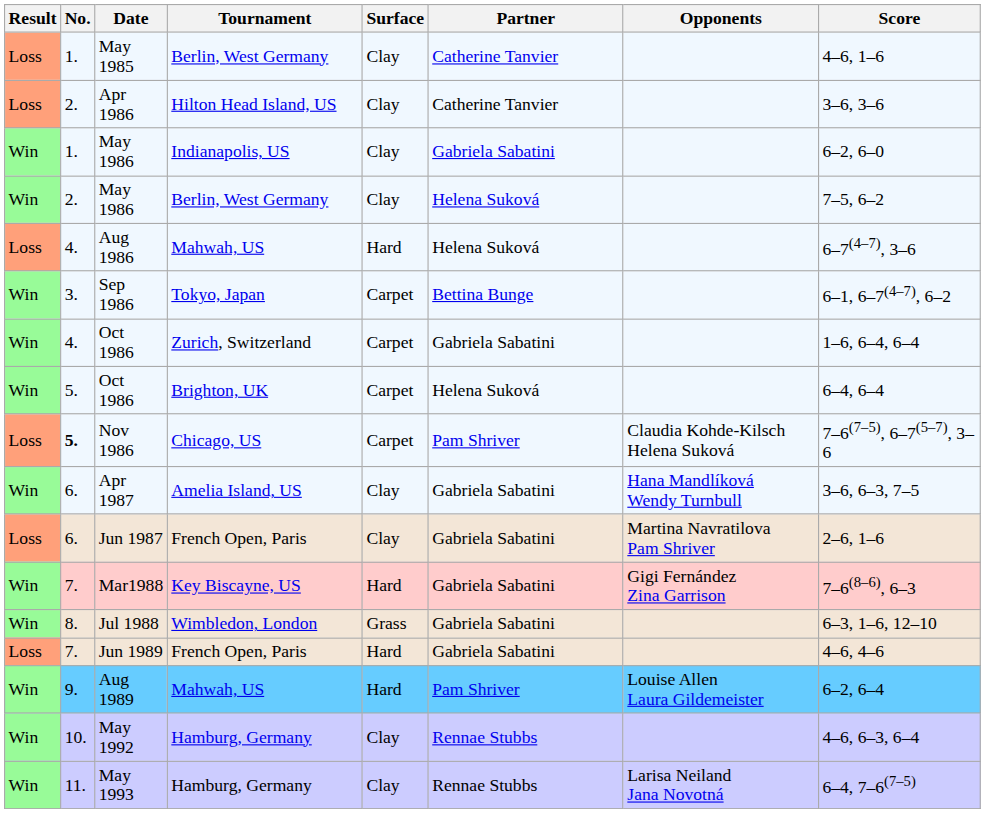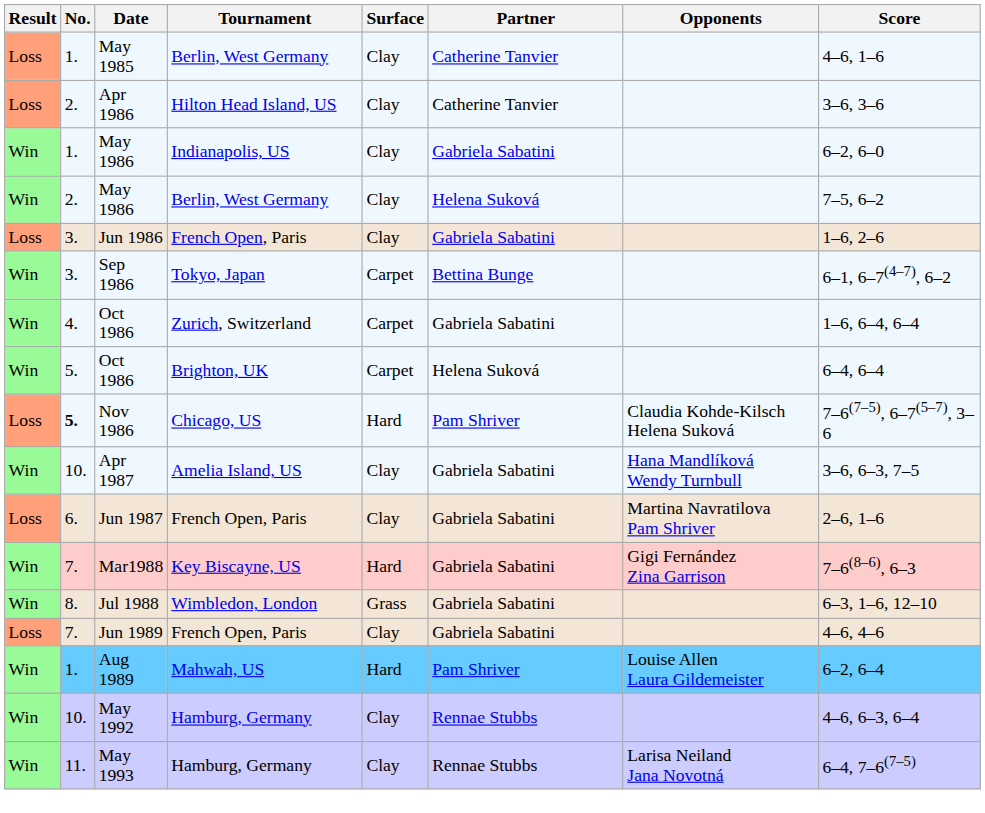 <table class="sortable wikitable">
 <tr>
 <th style="width:40px">Result</th>
 <th>No.</th>
 <th style="width:55px">Date</th>
 <th style="width:170px">Tournament</th>
 <th>Surface</th>
 <th style="width:170px">Partner</th>
 <th style="width:170px">Opponents</th>
 <th style="width:140px" class="unsortable">Score</th>
 </tr>
 <tr style="background:#f0f8ff;">
 <td style="background:#ffa07a;">Loss</td>
 <td>1.</td>
 <td>May 1985</td>
 <td><a href='#'>Berlin, West Germany</a></td>
 <td>Clay</td>
 <td> <a href='#'>Catherine Tanvier</a></td>
 <td></td>
 <td>4–6, 1–6</td>
 </tr>
 <tr style="background:#f0f8ff;">
 <td style="background:#ffa07a;">Loss</td>
 <td>2.</td>
 <td>Apr 1986</td>
 <td><a href='#'>Hilton Head Island, US</a></td>
 <td>Clay</td>
 <td> Catherine Tanvier</td>
 <td></td>
 <td>3–6, 3–6</td>
 </tr>
 <tr style="background:#f0f8ff;">
 <td style="background:#98fb98;">Win</td>
 <td>1.</td>
 <td>May 1986</td>
 <td><a href='#'>Indianapolis, US</a></td>
 <td>Clay</td>
 <td> <a href='#'>Gabriela Sabatini</a></td>
 <td></td>
 <td>6–2, 6–0</td>
 </tr>
 <tr style="background:#f0f8ff;">
 <td style="background:#98fb98;">Win</td>
 <td>2.</td>
 <td>May 1986</td>
 <td><a href='#'>Berlin, West Germany</a></td>
 <td>Clay</td>
 <td> <a href='#'>Helena Suková</a></td>
 <td></td>
 <td>7–5, 6–2</td>
 </tr>
-<tr style="background:#f0f8ff;">
+<tr style="background:#f3e6d7;">
 <td style="background:#ffa07a;">Loss</td>
-<td>4.</td>
-<td>Aug 1986</td>
-<td><a href='#'>Mahwah, US</a></td>
-<td>Hard</td>
-<td> Helena Suková</td>
+<td>3.</td>
+<td>Jun 1986</td>
+<td><a href='#'>French Open</a>, Paris</td>
+<td>Clay</td>
+<td> <a href='#'>Gabriela Sabatini</a></td>
 <td></td>
-<td>6–7<sup>(4–7)</sup>, 3–6</td>
+<td>1–6, 2–6</td>
 </tr>
 <tr style="background:#f0f8ff;">
 <td style="background:#98fb98;">Win</td>
 <td>3.</td>
 <td>Sep 1986</td>
 <td><a href='#'>Tokyo, Japan</a></td>
 <td>Carpet</td>
 <td> <a href='#'>Bettina Bunge</a></td>
 <td></td>
 <td>6–1, 6–7<sup>(4–7)</sup>, 6–2</td>
 </tr>
 <tr style="background:#f0f8ff;">
 <td style="background:#98fb98;">Win</td>
 <td>4.</td>
 <td>Oct 1986</td>
 <td><a href='#'>Zurich</a>, Switzerland</td>
 <td>Carpet</td>
 <td> Gabriela Sabatini</td>
 <td></td>
 <td>1–6, 6–4, 6–4</td>
 </tr>
 <tr style="background:#f0f8ff;">
 <td style="background:#98fb98;">Win</td>
 <td>5.</td>
 <td>Oct 1986</td>
 <td><a href='#'>Brighton, UK</a></td>
 <td>Carpet</td>
 <td> Helena Suková</td>
 <td></td>
 <td>6–4, 6–4</td>
 </tr>
 <tr style="background:#f0f8ff;">
 <td style="background:#ffa07a;">Loss</td>
 <td><strong>5.</strong></td>
 <td>Nov 1986</td>
 <td><a href='#'>Chicago, US</a></td>
-<td>Carpet</td>
+<td>Hard</td>
 <td> <a href='#'>Pam Shriver</a></td>
 <td> Claudia Kohde-Kilsch<br> Helena Suková</td>
 <td>7–6<sup>(7–5)</sup>, 6–7<sup>(5–7)</sup>, 3–6</td>
 </tr>
 <tr style="background:#f0f8ff;">
 <td style="background:#98fb98;">Win</td>
-<td>6.</td>
+<td>10.</td>
 <td>Apr 1987</td>
 <td><a href='#'>Amelia Island, US</a></td>
 <td>Clay</td>
 <td> Gabriela Sabatini</td>
 <td> <a href='#'>Hana Mandlíková</a><br> <a href='#'>Wendy Turnbull</a></td>
 <td>3–6, 6–3, 7–5</td>
 </tr>
 <tr style="background:#f3e6d7;">
 <td style="background:#ffa07a;">Loss</td>
 <td>6.</td>
 <td>Jun 1987</td>
 <td>French Open, Paris</td>
 <td>Clay</td>
 <td> Gabriela Sabatini</td>
 <td> Martina Navratilova<br> <a href='#'>Pam Shriver</a></td>
 <td>2–6, 1–6</td>
 </tr>
 <tr style="background:#fcc;">
 <td style="background:#98fb98;">Win</td>
 <td>7.</td>
 <td>Mar1988</td>
 <td><a href='#'>Key Biscayne, US</a></td>
 <td>Hard</td>
 <td> Gabriela Sabatini</td>
 <td> Gigi Fernández<br> <a href='#'>Zina Garrison</a></td>
 <td>7–6<sup>(8–6)</sup>, 6–3</td>
 </tr>
 <tr style="background:#f3e6d7;">
 <td style="background:#98fb98;">Win</td>
 <td>8.</td>
 <td>Jul 1988</td>
 <td><a href='#'>Wimbledon, London</a></td>
 <td>Grass</td>
 <td> Gabriela Sabatini</td>
 <td></td>
 <td>6–3, 1–6, 12–10</td>
 </tr>
 <tr style="background:#f3e6d7;">
 <td style="background:#ffa07a;">Loss</td>
 <td>7.</td>
 <td>Jun 1989</td>
 <td>French Open, Paris</td>
-<td>Hard</td>
+<td>Clay</td>
 <td> Gabriela Sabatini</td>
 <td></td>
 <td>4–6, 4–6</td>
 </tr>
 <tr style="background:#6cf;">
 <td style="background:#98fb98;">Win</td>
-<td>9.</td>
+<td>1.</td>
 <td>Aug 1989</td>
 <td><a href='#'>Mahwah, US</a></td>
 <td>Hard</td>
 <td> <a href='#'>Pam Shriver</a></td>
 <td> Louise Allen<br> <a href='#'>Laura Gildemeister</a></td>
 <td>6–2, 6–4</td>
 </tr>
 <tr style="background:#ccf;">
 <td style="background:#98fb98;">Win</td>
 <td>10.</td>
 <td>May 1992</td>
 <td><a href='#'>Hamburg, Germany</a></td>
 <td>Clay</td>
 <td> <a href='#'>Rennae Stubbs</a></td>
 <td></td>
 <td>4–6, 6–3, 6–4</td>
 </tr>
 <tr style="background:#ccf;">
 <td style="background:#98fb98;">Win</td>
 <td>11.</td>
 <td>May 1993</td>
 <td>Hamburg, Germany</td>
 <td>Clay</td>
 <td> Rennae Stubbs</td>
 <td> Larisa Neiland<br> <a href='#'>Jana Novotná</a></td>
 <td>6–4, 7–6<sup>(7–5)</sup></td>
 </tr>
 </table>
